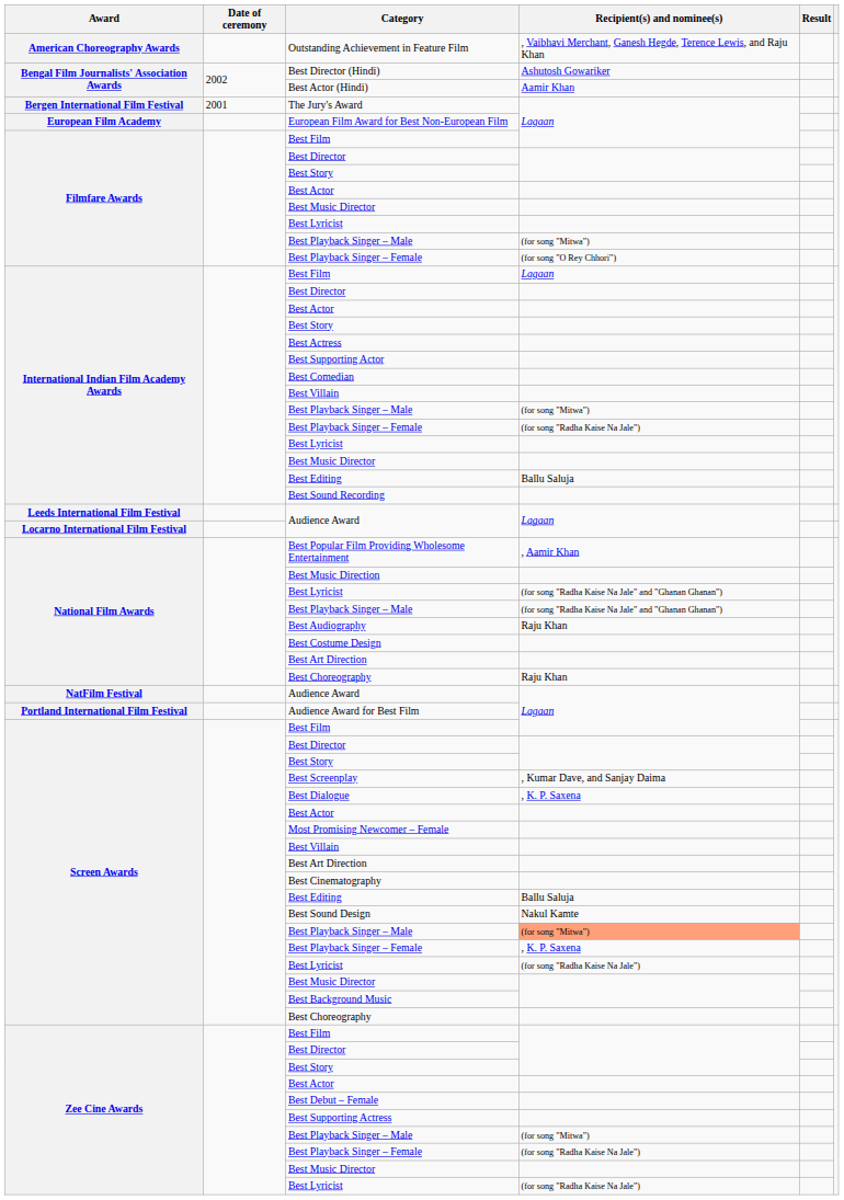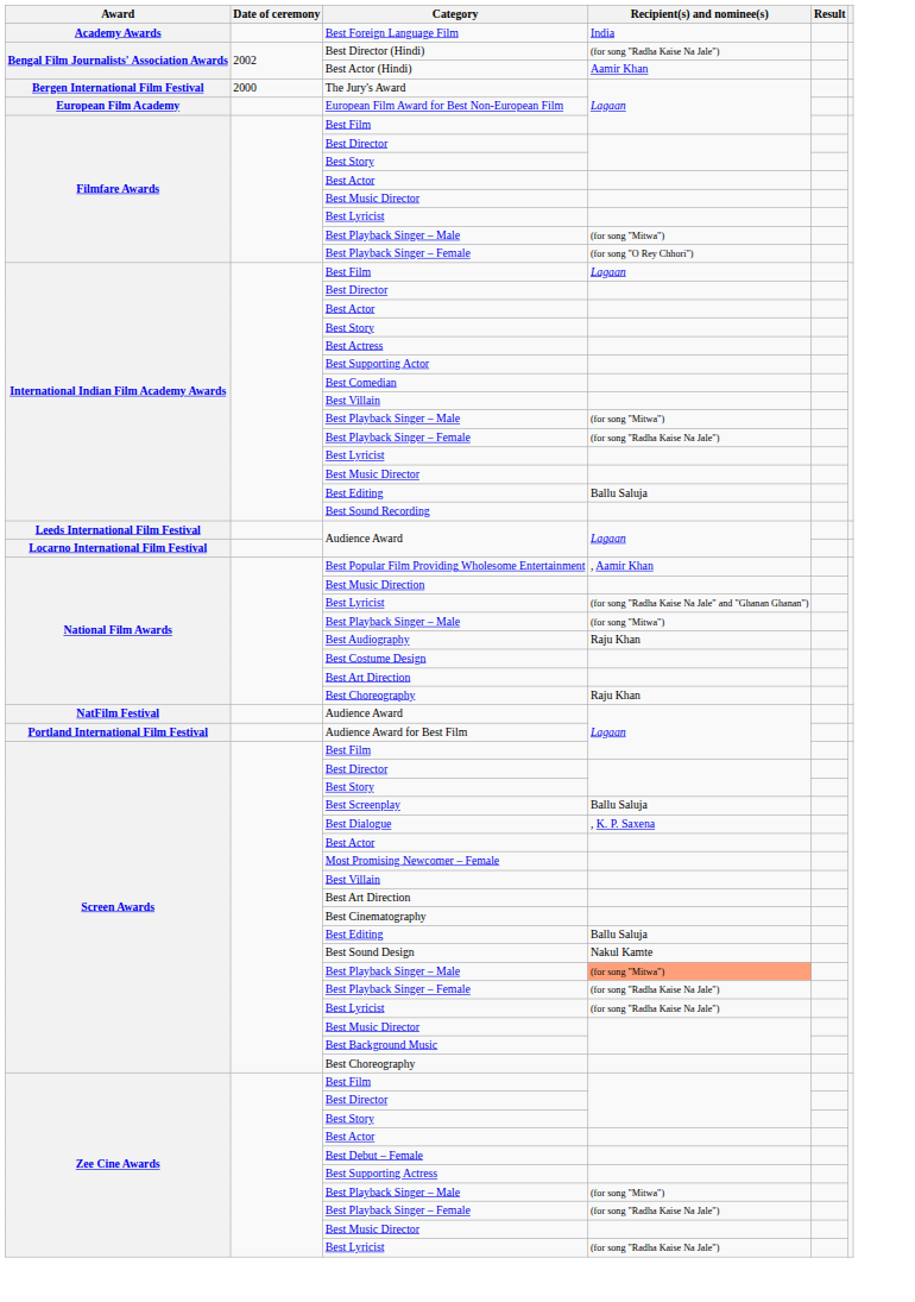 <table class="wikitable plainrowheaders sortable">
 <tr>
 <th scope="col">Award</th>
 <th scope="col">Date of ceremony</th>
 <th scope="col">Category</th>
 <th scope="col">Recipient(s) and nominee(s)</th>
 <th scope="col">Result</th>
 <th scope="col" class="unsortable"></th>
 </tr>
 <tr>
-<th scope="row"><a href='#'>American Choreography Awards</a></th>
-<td></td>
-<td>Outstanding Achievement in Feature Film</td>
-<td>, <a href='#'>Vaibhavi Merchant</a>, <a href='#'>Ganesh Hegde</a>, <a href='#'>Terence Lewis</a>, and Raju Khan</td>
+<th scope="row"><a href='#'>Academy Awards</a></th>
+<td><a href='#'></a></td>
+<td><a href='#'>Best Foreign Language Film</a></td>
+<td><a href='#'>India</a></td>
 <td></td>
 <td style="text-align:center;"></td>
 </tr>
 <tr>
 <th scope="row" rowspan="2"><a href='#'>Bengal Film Journalists' Association Awards</a></th>
 <td rowspan="2">2002</td>
 <td>Best Director (Hindi)</td>
-<td><a href='#'>Ashutosh Gowariker</a></td>
+<td> <small>(for song "Radha Kaise Na Jale")</small></td>
 <td></td>
 <td style="text-align:center;" rowspan="2"></td>
 </tr>
 <tr>
 <td>Best Actor (Hindi)</td>
 <td><a href='#'>Aamir Khan</a></td>
 <td></td>
 </tr>
 <tr>
 <th scope="row"><a href='#'>Bergen International Film Festival</a></th>
-<td>2001</td>
+<td>2000</td>
 <td>The Jury's Award</td>
 <td rowspan="3"><em><a href='#'>Lagaan</a></em></td>
 <td></td>
 <td style="text-align:center;"></td>
 </tr>
 <tr>
 <th scope="row"><a href='#'>European Film Academy</a></th>
 <td></td>
 <td><a href='#'>European Film Award for Best Non-European Film</a></td>
 <td></td>
 <td style="text-align:center;"></td>
 </tr>
 <tr>
 <th scope="row" rowspan="8"><a href='#'>Filmfare Awards</a></th>
 <td rowspan="8"><a href='#'></a></td>
 <td><a href='#'>Best Film</a></td>
 <td></td>
 <td style="text-align:center;" rowspan="8"></td>
 </tr>
 <tr>
 <td><a href='#'>Best Director</a></td>
 <td rowspan="2"></td>
 <td></td>
 </tr>
 <tr>
 <td><a href='#'>Best Story</a></td>
 <td></td>
 </tr>
 <tr>
 <td><a href='#'>Best Actor</a></td>
 <td></td>
 <td></td>
 </tr>
 <tr>
 <td><a href='#'>Best Music Director</a></td>
 <td></td>
 <td></td>
 </tr>
 <tr>
 <td><a href='#'>Best Lyricist</a></td>
 <td></td>
 <td></td>
 </tr>
 <tr>
 <td><a href='#'>Best Playback Singer – Male</a></td>
 <td> <small>(for song "Mitwa")</small></td>
 <td></td>
 </tr>
 <tr>
 <td><a href='#'>Best Playback Singer – Female</a></td>
 <td> <small>(for song "O Rey Chhori")</small></td>
 <td></td>
 </tr>
 <tr>
 <th scope="row" rowspan="14"><a href='#'>International Indian Film Academy Awards</a></th>
 <td rowspan="14"><a href='#'></a></td>
 <td><a href='#'>Best Film</a></td>
 <td><em><a href='#'>Lagaan</a></em></td>
 <td></td>
 <td style="text-align:center;" rowspan="14"><br></td>
 </tr>
 <tr>
 <td><a href='#'>Best Director</a></td>
 <td></td>
 <td></td>
 </tr>
 <tr>
 <td><a href='#'>Best Actor</a></td>
 <td></td>
 <td></td>
 </tr>
 <tr>
 <td><a href='#'>Best Story</a></td>
 <td></td>
 <td></td>
 </tr>
 <tr>
 <td><a href='#'>Best Actress</a></td>
 <td></td>
 <td></td>
 </tr>
 <tr>
 <td><a href='#'>Best Supporting Actor</a></td>
 <td></td>
 <td></td>
 </tr>
 <tr>
 <td><a href='#'>Best Comedian</a></td>
 <td></td>
 <td></td>
 </tr>
 <tr>
 <td><a href='#'>Best Villain</a></td>
 <td></td>
 <td></td>
 </tr>
 <tr>
 <td><a href='#'>Best Playback Singer – Male</a></td>
 <td> <small>(for song "Mitwa")</small></td>
 <td></td>
 </tr>
 <tr>
 <td><a href='#'>Best Playback Singer – Female</a></td>
 <td> <small>(for song "Radha Kaise Na Jale")</small></td>
 <td></td>
 </tr>
 <tr>
 <td><a href='#'>Best Lyricist</a></td>
 <td></td>
 <td></td>
 </tr>
 <tr>
 <td><a href='#'>Best Music Director</a></td>
 <td></td>
 <td></td>
 </tr>
 <tr>
 <td><a href='#'>Best Editing</a></td>
 <td>Ballu Saluja</td>
 <td></td>
 </tr>
 <tr>
 <td><a href='#'>Best Sound Recording</a></td>
 <td></td>
 <td></td>
 </tr>
 <tr>
 <th scope="row"><a href='#'>Leeds International Film Festival</a></th>
 <td></td>
 <td rowspan="2">Audience Award</td>
 <td rowspan="2"><em><a href='#'>Lagaan</a></em></td>
 <td></td>
 <td style="text-align:center;"></td>
 </tr>
 <tr>
 <th scope="row"><a href='#'>Locarno International Film Festival</a></th>
 <td></td>
 <td></td>
 <td style="text-align:center;"></td>
 </tr>
 <tr>
 <th scope="row" rowspan="8"><a href='#'>National Film Awards</a></th>
 <td rowspan="8"><a href='#'></a></td>
 <td><a href='#'>Best Popular Film Providing Wholesome Entertainment</a></td>
 <td>, <a href='#'>Aamir Khan</a></td>
 <td></td>
 <td style="text-align:center;" rowspan="8"><br></td>
 </tr>
 <tr>
 <td><a href='#'>Best Music Direction</a></td>
 <td></td>
 <td></td>
 </tr>
 <tr>
 <td><a href='#'>Best Lyricist</a></td>
 <td> <small>(for song "Radha Kaise Na Jale" and "Ghanan Ghanan")</small></td>
 <td></td>
 </tr>
 <tr>
 <td><a href='#'>Best Playback Singer – Male</a></td>
-<td> <small>(for song "Radha Kaise Na Jale" and "Ghanan Ghanan")</small></td>
+<td> <small>(for song "Mitwa")</small></td>
 <td></td>
 </tr>
 <tr>
 <td><a href='#'>Best Audiography</a></td>
 <td>Raju Khan</td>
 <td></td>
 </tr>
 <tr>
 <td><a href='#'>Best Costume Design</a></td>
 <td></td>
 <td></td>
 </tr>
 <tr>
 <td><a href='#'>Best Art Direction</a></td>
 <td></td>
 <td></td>
 </tr>
 <tr>
 <td><a href='#'>Best Choreography</a></td>
 <td>Raju Khan</td>
 <td></td>
 </tr>
 <tr>
 <th scope="row"><a href='#'>NatFilm Festival</a></th>
 <td></td>
 <td>Audience Award</td>
 <td rowspan="3"><em><a href='#'>Lagaan</a></em></td>
 <td></td>
 <td style="text-align:center;"></td>
 </tr>
 <tr>
 <th scope="row"><a href='#'>Portland International Film Festival</a></th>
 <td></td>
 <td>Audience Award for Best Film</td>
 <td></td>
 <td style="text-align:center;"></td>
 </tr>
 <tr>
 <th scope="row" rowspan="18"><a href='#'>Screen Awards</a></th>
 <td rowspan="18"></td>
 <td><a href='#'>Best Film</a></td>
 <td></td>
 <td style="text-align:center;" rowspan="18"><br></td>
 </tr>
 <tr>
 <td><a href='#'>Best Director</a></td>
 <td rowspan="2"></td>
 <td></td>
 </tr>
 <tr>
 <td><a href='#'>Best Story</a></td>
 <td></td>
 </tr>
 <tr>
 <td><a href='#'>Best Screenplay</a></td>
-<td>, Kumar Dave, and Sanjay Daima</td>
+<td>Ballu Saluja</td>
 <td></td>
 </tr>
 <tr>
 <td><a href='#'>Best Dialogue</a></td>
 <td>, <a href='#'>K. P. Saxena</a></td>
 <td></td>
 </tr>
 <tr>
 <td><a href='#'>Best Actor</a></td>
 <td></td>
 <td></td>
 </tr>
 <tr>
 <td><a href='#'>Most Promising Newcomer – Female</a></td>
 <td></td>
 <td></td>
 </tr>
 <tr>
 <td><a href='#'>Best Villain</a></td>
 <td></td>
 <td></td>
 </tr>
 <tr>
 <td>Best Art Direction</td>
 <td></td>
 <td></td>
 </tr>
 <tr>
 <td>Best Cinematography</td>
 <td></td>
 <td></td>
 </tr>
 <tr>
 <td><a href='#'>Best Editing</a></td>
 <td>Ballu Saluja</td>
 <td></td>
 </tr>
 <tr>
 <td>Best Sound Design</td>
 <td>Nakul Kamte</td>
 <td></td>
 </tr>
 <tr>
 <td><a href='#'>Best Playback Singer – Male</a></td>
 <td style="background: lightsalmon;"> <small>(for song "Mitwa")</small></td>
 <td></td>
 </tr>
 <tr>
 <td><a href='#'>Best Playback Singer – Female</a></td>
-<td>, <a href='#'>K. P. Saxena</a></td>
+<td> <small>(for song "Radha Kaise Na Jale")</small></td>
 <td></td>
 </tr>
 <tr>
 <td><a href='#'>Best Lyricist</a></td>
 <td> <small>(for song "Radha Kaise Na Jale")</small></td>
 <td></td>
 </tr>
 <tr>
 <td><a href='#'>Best Music Director</a></td>
 <td rowspan="2"></td>
 <td></td>
 </tr>
 <tr>
 <td><a href='#'>Best Background Music</a></td>
 <td></td>
 </tr>
 <tr>
 <td>Best Choreography</td>
 <td></td>
 <td></td>
 </tr>
 <tr>
 <th scope="row" rowspan="10"><a href='#'>Zee Cine Awards</a></th>
 <td rowspan="10"></td>
 <td><a href='#'>Best Film</a></td>
 <td rowspan="3"></td>
 <td></td>
 <td style="text-align:center;" rowspan="10"><br></td>
 </tr>
 <tr>
 <td><a href='#'>Best Director</a></td>
 <td></td>
 </tr>
 <tr>
 <td><a href='#'>Best Story</a></td>
 <td></td>
 </tr>
 <tr>
 <td><a href='#'>Best Actor</a></td>
 <td></td>
 <td></td>
 </tr>
 <tr>
 <td><a href='#'>Best Debut – Female</a></td>
 <td></td>
 <td></td>
 </tr>
 <tr>
 <td><a href='#'>Best Supporting Actress</a></td>
 <td></td>
 <td></td>
 </tr>
 <tr>
 <td><a href='#'>Best Playback Singer – Male</a></td>
 <td> <small>(for song "Mitwa")</small></td>
 <td></td>
 </tr>
 <tr>
 <td><a href='#'>Best Playback Singer – Female</a></td>
 <td> <small>(for song "Radha Kaise Na Jale")</small></td>
 <td></td>
 </tr>
 <tr>
 <td><a href='#'>Best Music Director</a></td>
 <td></td>
 <td></td>
 </tr>
 <tr>
 <td><a href='#'>Best Lyricist</a></td>
 <td> <small>(for song "Radha Kaise Na Jale")</small></td>
 <td></td>
 </tr>
 </table>
